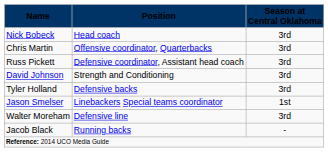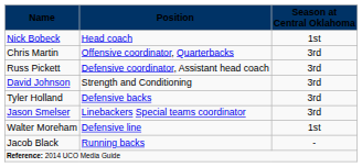 <table class="wikitable" style="font-size:90%;">
 <tr>
 <th style="background:#003366;"><span>Name </span></th>
 <th style="background:#003366;"><span>Position </span></th>
 <th style="background:#003366;"><span>Season at<br>Central Oklahoma</span></th>
 </tr>
 <tr>
 <td><a href='#'>Nick Bobeck</a></td>
 <td><a href='#'>Head coach</a></td>
-<td align=center>3rd</td>
+<td align=center>1st</td>
 </tr>
 <tr>
 <td>Chris Martin</td>
 <td><a href='#'>Offensive coordinator</a>, <a href='#'>Quarterbacks</a></td>
 <td align=center>3rd</td>
 </tr>
 <tr>
 <td>Russ Pickett</td>
 <td><a href='#'>Defensive coordinator</a>, Assistant head coach</td>
 <td align=center>3rd</td>
 </tr>
 <tr>
 <td><a href='#'>David Johnson</a></td>
 <td>Strength and Conditioning</td>
 <td align=center>3rd</td>
 </tr>
 <tr>
 <td>Tyler Holland</td>
 <td><a href='#'>Defensive backs</a></td>
 <td align=center>3rd</td>
 </tr>
 <tr>
 <td><a href='#'>Jason Smelser</a></td>
 <td><a href='#'>Linebackers</a> <a href='#'>Special teams coordinator</a></td>
-<td align=center>1st</td>
+<td align=center>3rd</td>
 </tr>
 <tr>
 <td>Walter Moreham</td>
 <td><a href='#'>Defensive line</a></td>
-<td align=center>3rd</td>
+<td align=center>1st</td>
 </tr>
 <tr>
 <td>Jacob Black</td>
 <td><a href='#'>Running backs</a></td>
 <td align=center>-</td>
 </tr>
 <tr>
 <td colspan="4" style="font-size:8pt; text-align:left;"><strong>Reference:</strong> 2014 UCO Media Guide</td>
 </tr>
 </table>
